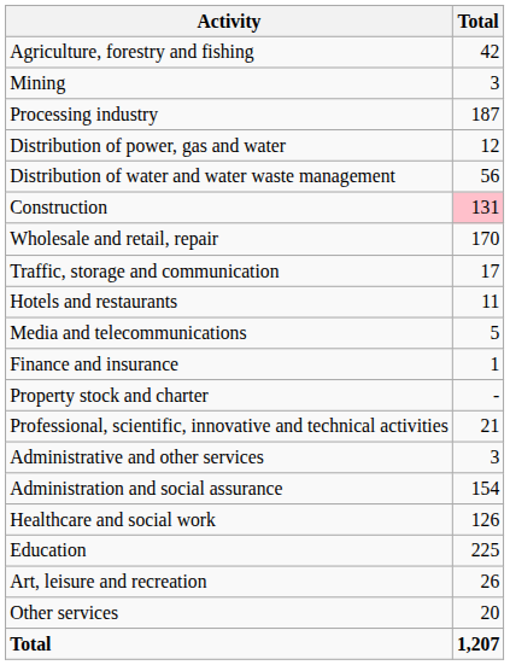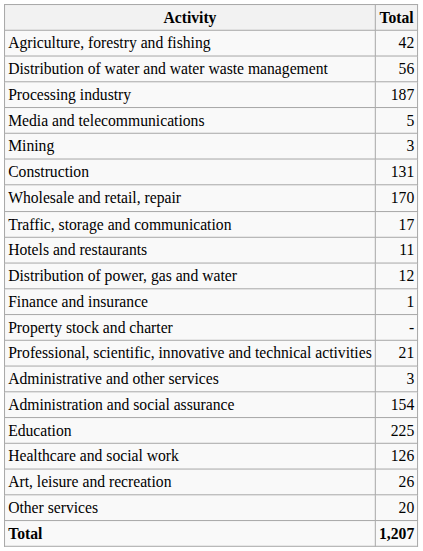 <table class="wikitable sortable" style="font-size:95%;">
 <tr>
 <th>Activity</th>
 <th>Total</th>
 </tr>
 <tr>
 <td>Agriculture, forestry and fishing</td>
 <td align="right">42</td>
 </tr>
 <tr>
-<td>Mining</td>
-<td align="right">3</td>
+<td>Distribution of water and water waste management</td>
+<td align="right">56</td>
 </tr>
 <tr>
 <td>Processing industry</td>
 <td align="right">187</td>
 </tr>
 <tr>
-<td>Distribution of power, gas and water</td>
-<td align="right">12</td>
+<td>Media and telecommunications</td>
+<td align="right">5</td>
 </tr>
 <tr>
-<td>Distribution of water and water waste management</td>
-<td align="right">56</td>
+<td>Mining</td>
+<td align="right">3</td>
 </tr>
 <tr>
 <td>Construction</td>
-<td align="right" style="background: pink;">131</td>
+<td align="right">131</td>
 </tr>
 <tr>
 <td>Wholesale and retail, repair</td>
 <td align="right">170</td>
 </tr>
 <tr>
 <td>Traffic, storage and communication</td>
 <td align="right">17</td>
 </tr>
 <tr>
 <td>Hotels and restaurants</td>
 <td align="right">11</td>
 </tr>
 <tr>
-<td>Media and telecommunications</td>
-<td align="right">5</td>
+<td>Distribution of power, gas and water</td>
+<td align="right">12</td>
 </tr>
 <tr>
 <td>Finance and insurance</td>
 <td align="right">1</td>
 </tr>
 <tr>
 <td>Property stock and charter</td>
 <td align="right">-</td>
 </tr>
 <tr>
 <td>Professional, scientific, innovative and technical activities</td>
 <td align="right">21</td>
 </tr>
 <tr>
 <td>Administrative and other services</td>
 <td align="right">3</td>
 </tr>
 <tr>
 <td>Administration and social assurance</td>
 <td align="right">154</td>
 </tr>
 <tr>
+<td>Education</td>
+<td align="right">225</td>
+</tr>
+<tr>
 <td>Healthcare and social work</td>
 <td align="right">126</td>
-</tr>
-<tr>
-<td>Education</td>
-<td align="right">225</td>
 </tr>
 <tr>
 <td>Art, leisure and recreation</td>
 <td align="right">26</td>
 </tr>
 <tr>
 <td>Other services</td>
 <td align="right">20</td>
 </tr>
 <tr class="sortbottom">
 <td><strong>Total</strong></td>
 <td align="right"><strong>1,207</strong></td>
 </tr>
 </table>
